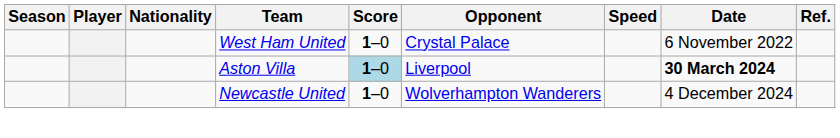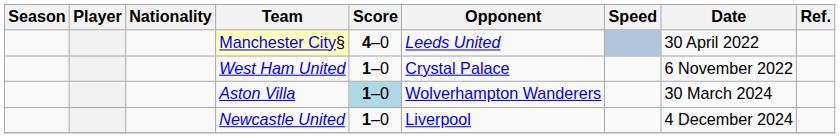 <table class="wikitable sortable plainrowheaders">
 <tr>
 <th>Season</th>
 <th>Player</th>
 <th>Nationality</th>
 <th>Team</th>
 <th class="unsortable">Score</th>
 <th>Opponent</th>
 <th>Speed</th>
 <th>Date</th>
 <th class="unsortable">Ref.</th>
+</tr>
+<tr>
+<td></td>
+<th scope="row"></th>
+<td></td>
+<td style="background-color:#FFFFBB"><a href='#'>Manchester City</a>§</td>
+<td align="center"><strong>4</strong>–0</td>
+<td><em><a href='#'>Leeds United</a></em></td>
+<th style="background-color:#B0C4DE">  </th>
+<td>30 April 2022</td>
+<td align="center"></td>
 </tr>
 <tr>
 <td></td>
 <th scope="row"></th>
 <td></td>
 <td><em><a href='#'>West Ham United</a></em></td>
 <td align="center"><strong>1</strong>–0</td>
 <td><a href='#'>Crystal Palace</a></td>
 <td align="center"> </td>
 <td>6 November 2022</td>
 <td align="center"></td>
 </tr>
 <tr>
 <td></td>
 <th scope="row"></th>
 <td></td>
 <td><em><a href='#'>Aston Villa</a></em></td>
 <td align="center" style="background: lightblue;"><strong>1</strong>–0</td>
-<td><a href='#'>Liverpool</a></td>
+<td><a href='#'>Wolverhampton Wanderers</a></td>
 <td align="center"> </td>
-<td><strong>30 March 2024</strong></td>
+<td>30 March 2024</td>
 <td align="center"></td>
 </tr>
 <tr>
 <td></td>
 <th scope="row"></th>
 <td></td>
 <td><em><a href='#'>Newcastle United</a></em></td>
 <td align="center"><strong>1</strong>–0</td>
-<td><a href='#'>Wolverhampton Wanderers</a></td>
+<td><a href='#'>Liverpool</a></td>
 <td align="center"> </td>
 <td>4 December 2024</td>
 <td align="center"></td>
 </tr>
 <tr>
 </tr>
 </table>
